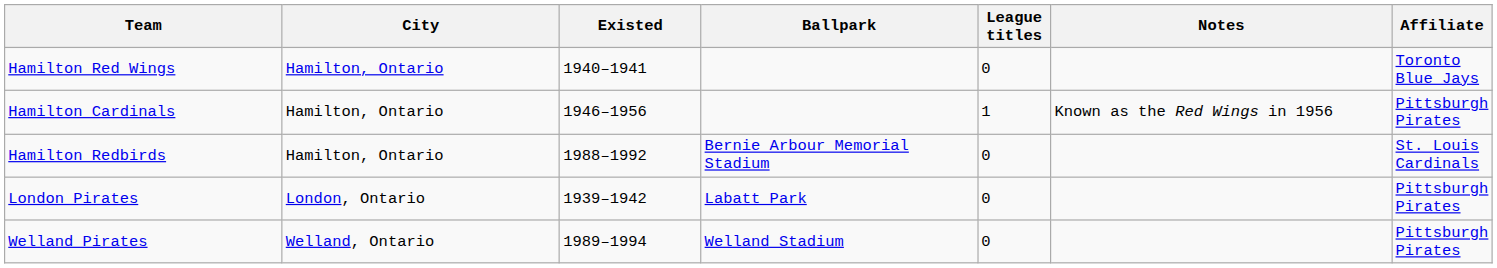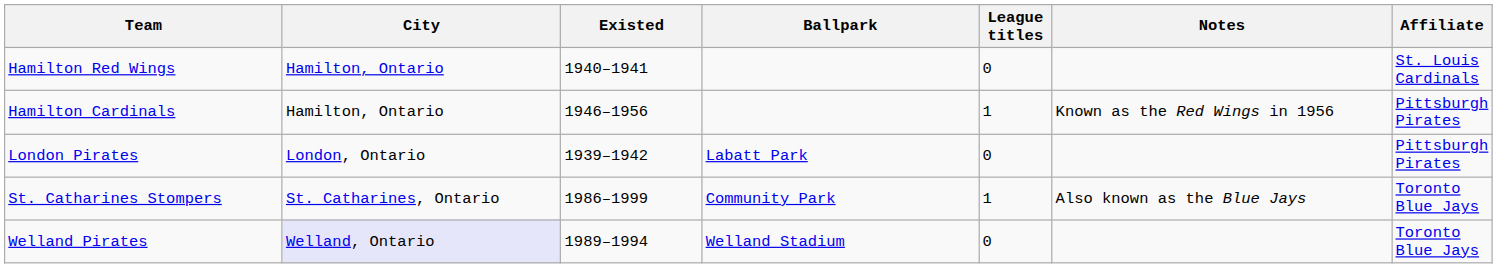 <table class="wikitable">
 <tr>
 <th bgcolor="#DDDDFF" width="20%">Team</th>
 <th bgcolor="#DDDDFF" width="20%">City</th>
 <th bgcolor="#DDDDFF" width="10%">Existed</th>
 <th bgcolor="#DDDDFF" width="20%">Ballpark</th>
 <th bgcolor="#DDDDFF" width="5%">League titles</th>
 <th bgcolor="#DDDDFF" width="45%">Notes</th>
 <th bgcolor="#DDDDFF" width="45%">Affiliate</th>
 </tr>
 <tr>
 <td><a href='#'>Hamilton Red Wings</a></td>
 <td><a href='#'>Hamilton, Ontario</a></td>
 <td>1940–1941</td>
 <td></td>
 <td>0</td>
 <td></td>
-<td><a href='#'>Toronto Blue Jays</a></td>
+<td><a href='#'>St. Louis Cardinals</a></td>
 </tr>
 <tr>
 <td><a href='#'>Hamilton Cardinals</a></td>
 <td>Hamilton, Ontario</td>
 <td>1946–1956</td>
 <td></td>
 <td>1</td>
 <td>Known as the <em>Red Wings</em> in 1956</td>
 <td><a href='#'>Pittsburgh Pirates</a></td>
 </tr>
 <tr>
-<td><a href='#'>Hamilton Redbirds</a></td>
-<td>Hamilton, Ontario</td>
-<td>1988–1992</td>
-<td><a href='#'>Bernie Arbour Memorial Stadium</a></td>
-<td>0</td>
-<td></td>
-<td><a href='#'>St. Louis Cardinals</a></td>
-</tr>
-<tr>
 <td><a href='#'>London Pirates</a></td>
 <td><a href='#'>London</a>, Ontario</td>
 <td>1939–1942</td>
 <td><a href='#'>Labatt Park</a></td>
 <td>0</td>
 <td></td>
 <td><a href='#'>Pittsburgh Pirates</a></td>
 </tr>
 <tr>
+<td><a href='#'>St. Catharines Stompers</a></td>
+<td><a href='#'>St. Catharines</a>, Ontario</td>
+<td>1986–1999</td>
+<td><a href='#'>Community Park</a></td>
+<td>1</td>
+<td>Also known as the <em>Blue Jays</em></td>
+<td><a href='#'>Toronto Blue Jays</a></td>
+</tr>
+<tr>
 <td><a href='#'>Welland Pirates</a></td>
-<td><a href='#'>Welland</a>, Ontario</td>
+<td style="background: lavender;"><a href='#'>Welland</a>, Ontario</td>
 <td>1989–1994</td>
 <td><a href='#'>Welland Stadium</a></td>
 <td>0</td>
 <td></td>
-<td><a href='#'>Pittsburgh Pirates</a></td>
+<td><a href='#'>Toronto Blue Jays</a></td>
 </tr>
 </table>
